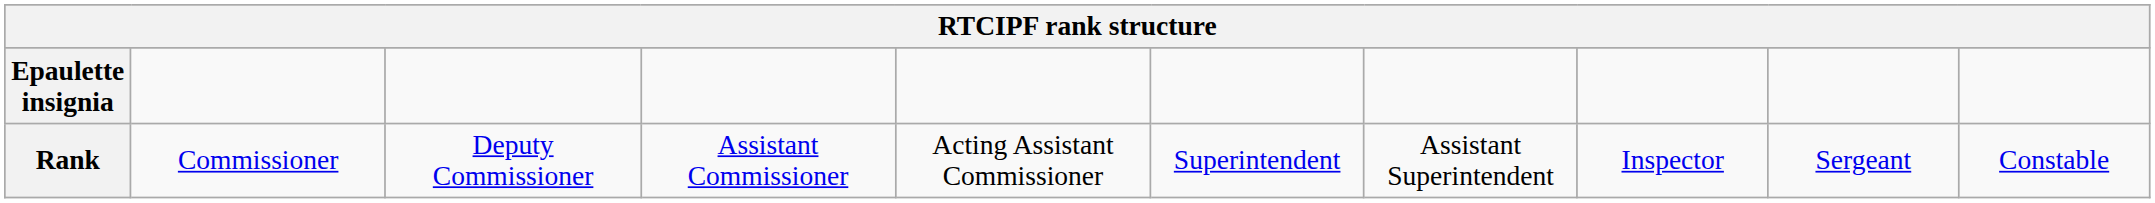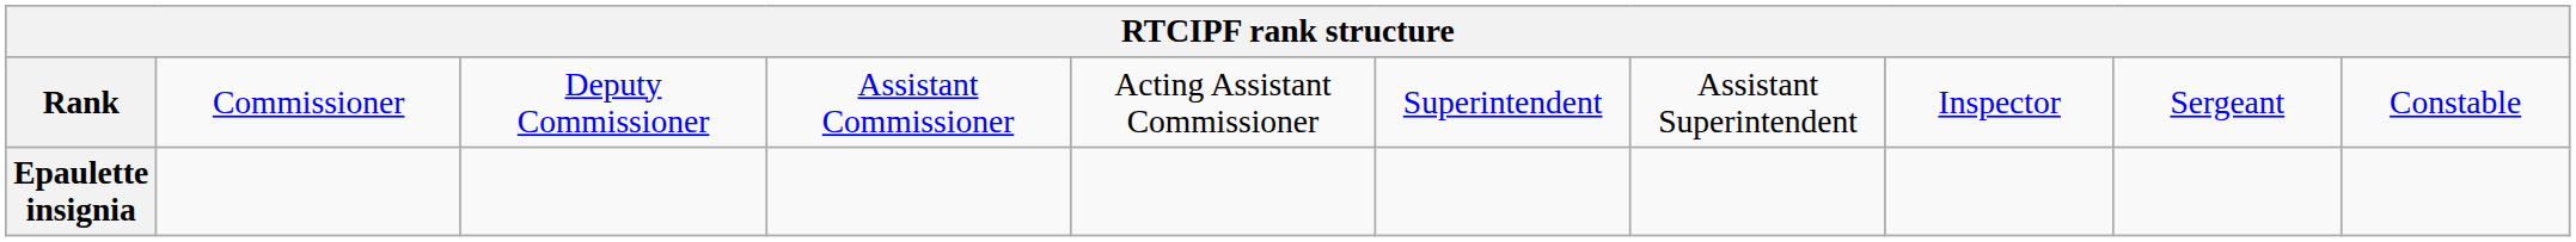 <table class="wikitable" style="text-align: center;">
 <tr>
 <th colspan=10>RTCIPF rank structure</th>
+</tr>
+<tr>
+<th Width=5%>Rank</th>
+<td Width=12%><a href='#'>Commissioner</a></td>
+<td Width=12%><a href='#'>Deputy Commissioner</a></td>
+<td Width=12%><a href='#'>Assistant Commissioner</a></td>
+<td Width=12%>Acting Assistant Commissioner</td>
+<td Width=10%><a href='#'>Superintendent</a></td>
+<td Width=10%>Assistant Superintendent</td>
+<td Width=9%><a href='#'>Inspector</a></td>
+<td Width=9%><a href='#'>Sergeant</a></td>
+<td Width=9%><a href='#'>Constable</a></td>
 </tr>
 <tr>
 <th>Epaulette insignia</th>
 <td></td>
 <td></td>
 <td></td>
 <td></td>
 <td></td>
 <td></td>
 <td></td>
 <td></td>
 <td></td>
 </tr>
-<tr>
-<th Width=5%>Rank</th>
-<td Width=12%><a href='#'>Commissioner</a></td>
-<td Width=12%><a href='#'>Deputy Commissioner</a></td>
-<td Width=12%><a href='#'>Assistant Commissioner</a></td>
-<td Width=12%>Acting Assistant Commissioner</td>
-<td Width=10%><a href='#'>Superintendent</a></td>
-<td Width=10%>Assistant Superintendent</td>
-<td Width=9%><a href='#'>Inspector</a></td>
-<td Width=9%><a href='#'>Sergeant</a></td>
-<td Width=9%><a href='#'>Constable</a></td>
-</tr>
 </table>
